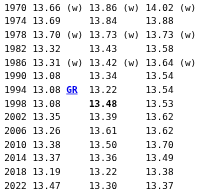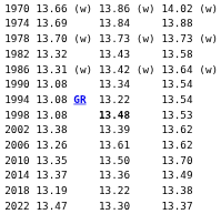 <table>
 <tr>
 <td>1970</td>
 <td></td>
 <td>13.66 (w)</td>
 <td></td>
 <td>13.86 (w)</td>
 <td></td>
 <td>14.02 (w)</td>
 </tr>
 <tr>
 <td>1974</td>
 <td></td>
 <td>13.69</td>
 <td></td>
 <td>13.84</td>
 <td></td>
 <td>13.88</td>
 </tr>
 <tr>
 <td>1978</td>
 <td></td>
 <td>13.70 (w)</td>
 <td></td>
 <td>13.73 (w)</td>
 <td></td>
 <td>13.73 (w)</td>
 </tr>
 <tr>
 <td>1982</td>
 <td></td>
 <td>13.32</td>
 <td></td>
 <td>13.43</td>
 <td></td>
 <td>13.58</td>
 </tr>
 <tr>
 <td>1986</td>
 <td></td>
 <td>13.31 (w)</td>
 <td></td>
 <td>13.42 (w)</td>
 <td></td>
 <td>13.64 (w)</td>
 </tr>
 <tr>
 <td>1990</td>
 <td></td>
 <td>13.08</td>
 <td></td>
 <td>13.34</td>
 <td></td>
 <td>13.54</td>
 </tr>
 <tr>
 <td>1994</td>
 <td></td>
 <td>13.08 <strong><a href='#'>GR</a></strong></td>
 <td></td>
 <td>13.22</td>
 <td></td>
 <td>13.54</td>
 </tr>
 <tr>
 <td>1998</td>
 <td></td>
 <td>13.08 </td>
 <td></td>
 <td><strong>13.48</strong></td>
 <td></td>
 <td>13.53</td>
 </tr>
 <tr>
 <td>2002</td>
 <td></td>
-<td>13.35</td>
+<td>13.38</td>
 <td></td>
 <td>13.39</td>
 <td></td>
 <td>13.62</td>
 </tr>
 <tr>
 <td>2006</td>
 <td></td>
 <td>13.26</td>
 <td></td>
 <td>13.61</td>
 <td></td>
 <td>13.62</td>
 </tr>
 <tr>
 <td>2010</td>
 <td></td>
-<td>13.38</td>
+<td>13.35</td>
 <td></td>
 <td>13.50</td>
 <td></td>
 <td>13.70</td>
 </tr>
 <tr>
 <td>2014</td>
 <td></td>
 <td>13.37</td>
 <td></td>
 <td>13.36</td>
 <td></td>
 <td>13.49</td>
 </tr>
 <tr>
 <td>2018</td>
 <td></td>
 <td>13.19</td>
 <td></td>
 <td>13.22</td>
 <td></td>
 <td>13.38</td>
 </tr>
 <tr>
 <td>2022</td>
 <td></td>
 <td>13.47</td>
 <td></td>
 <td>13.30</td>
 <td></td>
 <td>13.37</td>
 </tr>
 </table>
